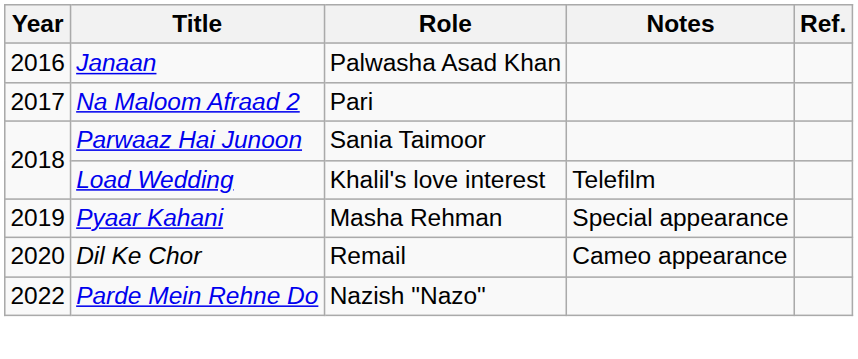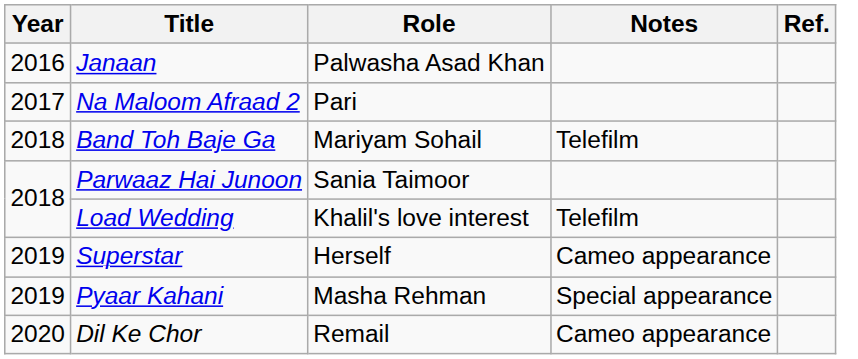 <table class="wikitable sortable">
 <tr>
 <th>Year</th>
 <th>Title</th>
 <th>Role</th>
 <th class="unsortable">Notes</th>
 <th class="unsortable">Ref.</th>
 </tr>
 <tr>
 <td>2016</td>
 <td><em><a href='#'>Janaan</a></em></td>
 <td>Palwasha Asad Khan</td>
 <td></td>
 <td></td>
 </tr>
 <tr>
 <td>2017</td>
 <td><em><a href='#'>Na Maloom Afraad 2</a></em></td>
 <td>Pari</td>
 <td></td>
 <td></td>
 </tr>
 <tr>
+<td>2018</td>
+<td><em><a href='#'>Band Toh Baje Ga</a></em></td>
+<td>Mariyam Sohail</td>
+<td>Telefilm</td>
+<td></td>
+</tr>
+<tr>
 <td rowspan=2>2018</td>
 <td><em><a href='#'>Parwaaz Hai Junoon</a></em></td>
 <td>Sania Taimoor</td>
 <td></td>
 <td></td>
 </tr>
 <tr>
 <td><em><a href='#'>Load Wedding</a></em></td>
 <td>Khalil's love interest</td>
 <td>Telefilm</td>
+<td></td>
+</tr>
+<tr>
+<td>2019</td>
+<td><a href='#'><em>Superstar</em></a></td>
+<td>Herself</td>
+<td>Cameo appearance</td>
 <td></td>
 </tr>
 <tr>
 <td>2019</td>
 <td><em><a href='#'>Pyaar Kahani</a></em></td>
 <td>Masha Rehman</td>
 <td>Special appearance</td>
 <td></td>
 </tr>
 <tr>
 <td>2020</td>
 <td><em>Dil Ke Chor</em></td>
 <td>Remail</td>
 <td>Cameo appearance</td>
 <td></td>
 </tr>
-<tr>
-<td>2022</td>
-<td><em><a href='#'>Parde Mein Rehne Do</a></em></td>
-<td>Nazish "Nazo"</td>
-<td></td>
-<td></td>
-</tr>
 </table>
